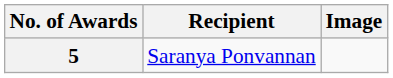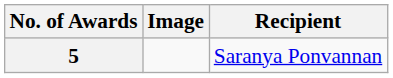 <table class="wikitable">
 <tr>
 <th>No. of Awards</th>
+<th>Image</th>
 <th>Recipient</th>
-<th>Image</th>
 </tr>
 <tr>
 <th>5</th>
+<td></td>
 <td><a href='#'>Saranya Ponvannan</a></td>
-<td></td>
 </tr>
 </table>
